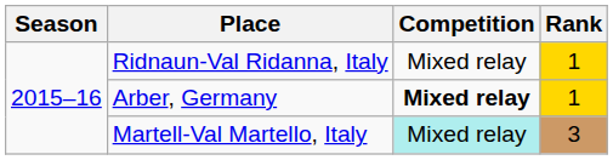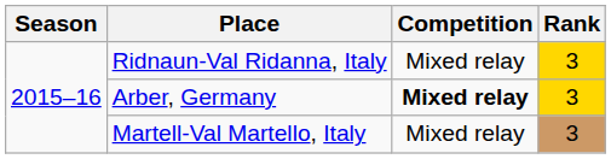 <table class="wikitable sortable" style="text-align: center;">
 <tr>
 <th>Season</th>
 <th>Place</th>
 <th>Competition</th>
 <th>Rank</th>
 </tr>
 <tr>
 <td rowspan="3"><a href='#'>2015–16</a></td>
 <td style="text-align: left;"> <a href='#'>Ridnaun-Val Ridanna</a>, <a href='#'>Italy</a></td>
 <td>Mixed relay</td>
-<td bgcolor=gold>1</td>
+<td bgcolor=gold>3</td>
 </tr>
 <tr>
 <td style="text-align: left;"> <a href='#'>Arber</a>, <a href='#'>Germany</a></td>
 <td><strong>Mixed relay</strong></td>
-<td bgcolor=gold>1</td>
+<td bgcolor=gold>3</td>
 </tr>
 <tr>
 <td style="text-align: left;"> <a href='#'>Martell-Val Martello</a>, <a href='#'>Italy</a></td>
-<td style="background: paleturquoise;">Mixed relay</td>
+<td>Mixed relay</td>
 <td bgcolor="cc9966">3</td>
 </tr>
 </table>
